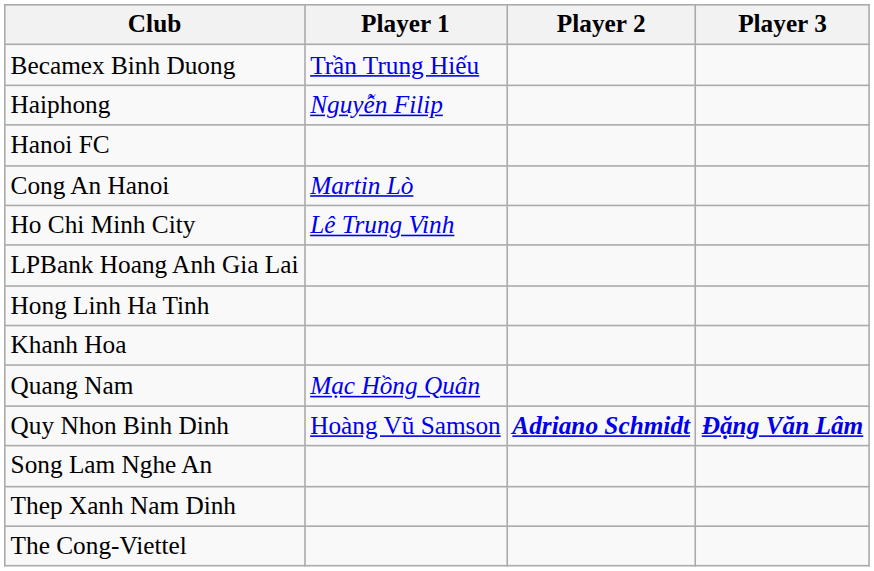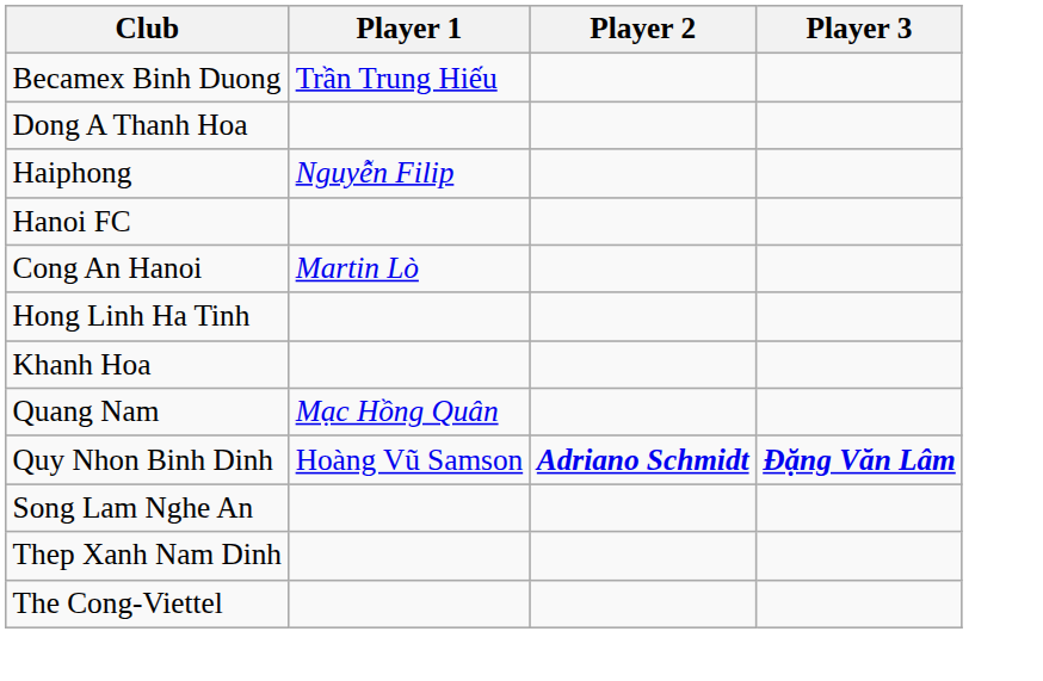 <table class="wikitable" style=>
 <tr>
 <th>Club</th>
 <th>Player 1</th>
 <th>Player 2</th>
 <th>Player 3</th>
 </tr>
 <tr>
 <td>Becamex Binh Duong</td>
 <td> <a href='#'>Trần Trung Hiếu</a></td>
+<td></td>
+<td></td>
+</tr>
+<tr>
+<td>Dong A Thanh Hoa</td>
+<td></td>
 <td></td>
 <td></td>
 </tr>
 <tr>
 <td>Haiphong</td>
 <td> <em><a href='#'>Nguyễn Filip</a></em><small></small></td>
 <td></td>
 <td></td>
 </tr>
 <tr>
 <td>Hanoi FC</td>
 <td></td>
 <td></td>
 <td></td>
 </tr>
 <tr>
 <td>Cong An Hanoi</td>
 <td> <em><a href='#'>Martin Lò</a></em></td>
-<td></td>
-<td></td>
-</tr>
-<tr>
-<td>Ho Chi Minh City</td>
-<td> <em><a href='#'>Lê Trung Vinh</a></em></td>
-<td></td>
-<td></td>
-</tr>
-<tr>
-<td>LPBank Hoang Anh Gia Lai</td>
-<td></td>
 <td></td>
 <td></td>
 </tr>
 <tr>
 <td>Hong Linh Ha Tinh</td>
 <td></td>
 <td></td>
 <td></td>
 </tr>
 <tr>
 <td>Khanh Hoa</td>
 <td></td>
 <td></td>
 <td></td>
 </tr>
 <tr>
 <td>Quang Nam</td>
 <td> <em><a href='#'>Mạc Hồng Quân</a></em><small></small></td>
 <td></td>
 <td></td>
 </tr>
 <tr>
 <td>Quy Nhon Binh Dinh</td>
 <td> <a href='#'>Hoàng Vũ Samson</a></td>
 <td><strong> <em><a href='#'>Adriano Schmidt</a></em><small></small></strong></td>
 <td><strong> <em><a href='#'>Đặng Văn Lâm</a></em><small></small></strong></td>
 </tr>
 <tr>
 <td>Song Lam Nghe An</td>
 <td></td>
 <td></td>
 <td></td>
 </tr>
 <tr>
 <td>Thep Xanh Nam Dinh</td>
 <td></td>
 <td></td>
 <td></td>
 </tr>
 <tr>
 <td>The Cong-Viettel</td>
 <td></td>
 <td></td>
 <td></td>
 </tr>
 </table>
